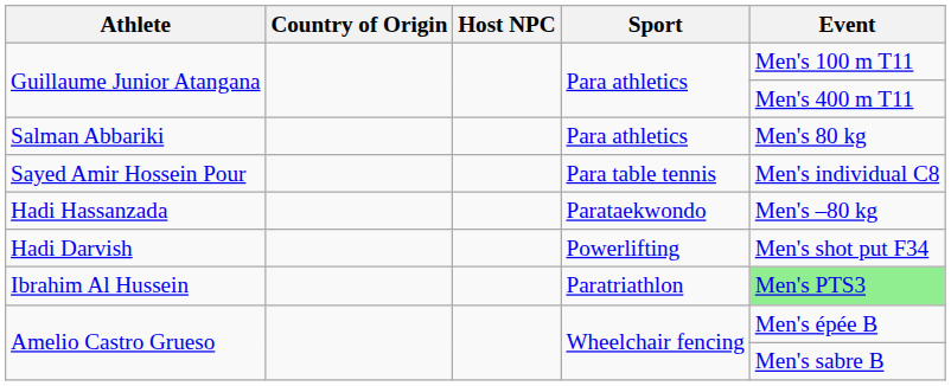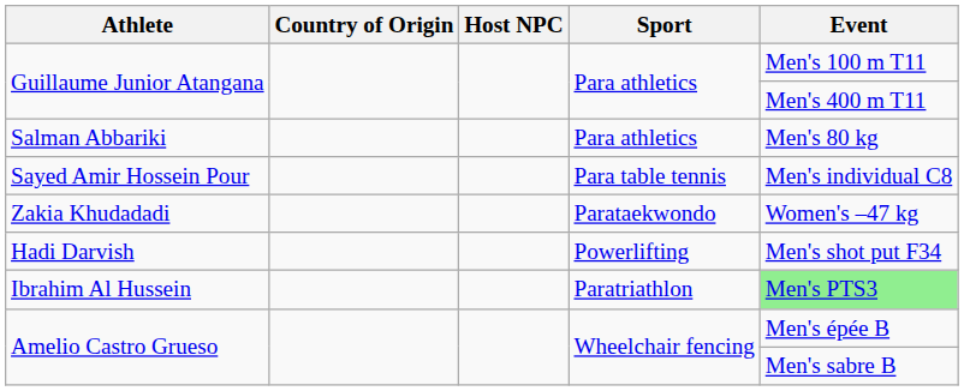 <table class="sortable wikitable" style="font-size:95%">
 <tr>
 <th>Athlete</th>
 <th>Country of Origin</th>
 <th>Host NPC</th>
 <th>Sport</th>
 <th>Event</th>
 </tr>
 <tr>
 <td rowspan="2"><a href='#'>Guillaume Junior Atangana</a></td>
 <td rowspan="2"></td>
 <td rowspan="2"></td>
 <td rowspan="2"><a href='#'>Para athletics</a></td>
 <td><a href='#'>Men's 100 m T11</a></td>
 </tr>
 <tr>
 <td><a href='#'>Men's 400 m T11</a></td>
 </tr>
 <tr>
 <td><a href='#'>Salman Abbariki</a></td>
 <td></td>
 <td></td>
 <td><a href='#'>Para athletics</a></td>
 <td><a href='#'>Men's 80 kg</a></td>
 </tr>
 <tr>
 <td><a href='#'>Sayed Amir Hossein Pour</a></td>
 <td></td>
 <td></td>
 <td><a href='#'>Para table tennis</a></td>
 <td><a href='#'>Men's individual C8</a></td>
 </tr>
 <tr>
-<td><a href='#'>Hadi Hassanzada</a></td>
+<td><a href='#'>Zakia Khudadadi</a></td>
 <td></td>
 <td></td>
 <td><a href='#'>Parataekwondo</a></td>
-<td><a href='#'>Men's –80 kg</a></td>
+<td><a href='#'>Women's –47 kg</a></td>
 </tr>
 <tr>
 <td><a href='#'>Hadi Darvish</a></td>
 <td></td>
 <td></td>
 <td><a href='#'>Powerlifting</a></td>
 <td><a href='#'>Men's shot put F34</a></td>
 </tr>
 <tr>
 <td><a href='#'>Ibrahim Al Hussein</a></td>
 <td></td>
 <td></td>
 <td><a href='#'>Paratriathlon</a></td>
 <td style="background: lightgreen;"><a href='#'>Men's PTS3</a></td>
 </tr>
 <tr>
 <td rowspan="2"><a href='#'>Amelio Castro Grueso</a></td>
 <td rowspan="2"></td>
 <td rowspan="2"></td>
 <td rowspan="2"><a href='#'>Wheelchair fencing</a></td>
 <td><a href='#'>Men's épée B</a></td>
 </tr>
 <tr>
 <td><a href='#'>Men's sabre B</a></td>
 </tr>
 </table>
